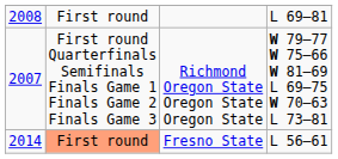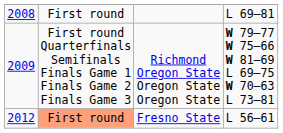 <table class="wikitable">
 <tr>
 </tr>
 <tr style="text-align:center;">
 <td><a href='#'>2008</a></td>
 <td>First round</td>
 <td></td>
 <td>L 69–81</td>
 </tr>
 <tr style="text-align:center;">
-<td><a href='#'>2007</a></td>
+<td><a href='#'>2009</a></td>
 <td>First round<br>Quarterfinals<br>Semifinals<br>Finals Game 1<br>Finals Game 2<br>Finals Game 3</td>
 <td><br><br><a href='#'>Richmond</a><br><a href='#'>Oregon State</a><br>Oregon State<br>Oregon State</td>
 <td><strong>W</strong> 79–77<br><strong>W</strong> 75–66<br><strong>W</strong> 81–69<br>L 69–75<br><strong>W</strong> 70–63<br>L 73–81</td>
 </tr>
 <tr style="text-align:center;">
-<td><a href='#'>2014</a></td>
+<td><a href='#'>2012</a></td>
 <td style="background: lightsalmon;">First round</td>
 <td><a href='#'>Fresno State</a></td>
 <td>L 56–61</td>
 </tr>
 </table>
